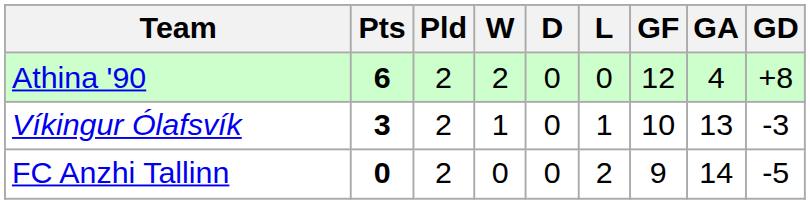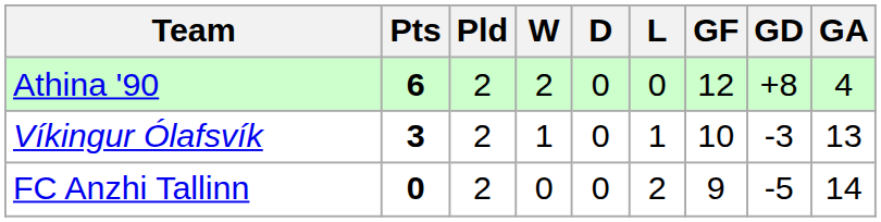 <table class="wikitable" style="text-align: center;">
 <tr>
 <th width="175">Team</th>
 <th width="20">Pts</th>
 <th width="20">Pld</th>
 <th width="20">W</th>
 <th width="20">D</th>
 <th width="20">L</th>
 <th width="20">GF</th>
+<th width="20">GD</th>
 <th width="20">GA</th>
-<th width="20">GD</th>
 </tr>
 <tr bgcolor=#ccffcc>
 <td align="left"> <a href='#'>Athina '90</a></td>
 <td><strong>6</strong></td>
 <td>2</td>
 <td>2</td>
 <td>0</td>
 <td>0</td>
 <td>12</td>
+<td>+8</td>
 <td>4</td>
-<td>+8</td>
 </tr>
 <tr bgcolor=ffffff>
 <td align="left"> <em><a href='#'>Víkingur Ólafsvík</a></em></td>
 <td><strong>3</strong></td>
 <td>2</td>
 <td>1</td>
 <td>0</td>
 <td>1</td>
 <td>10</td>
+<td>-3</td>
 <td>13</td>
-<td>-3</td>
 </tr>
 <tr bgcolor=ffffff>
 <td align="left"> <a href='#'>FC Anzhi Tallinn</a></td>
 <td><strong>0</strong></td>
 <td>2</td>
 <td>0</td>
 <td>0</td>
 <td>2</td>
 <td>9</td>
+<td>-5</td>
 <td>14</td>
-<td>-5</td>
 </tr>
 </table>
